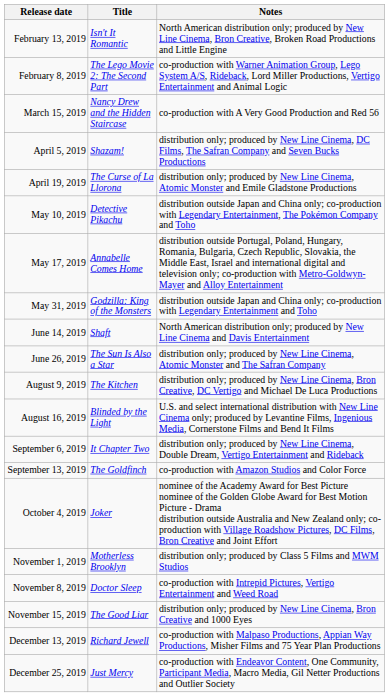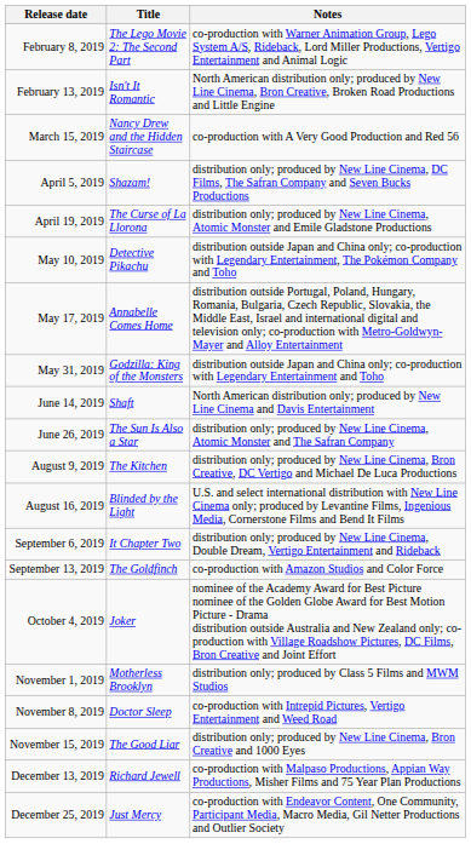 <table class="wikitable sortable mw-collapsible" style="width:100%;">
 <tr>
 <th scope="col" style="width:130px;">Release date</th>
 <th>Title</th>
 <th>Notes</th>
 </tr>
 <tr>
+<td style="text-align:right;">February 8, 2019</td>
+<td><em><a href='#'>The Lego Movie 2: The Second Part</a></em></td>
+<td>co-production with <a href='#'>Warner Animation Group</a>, <a href='#'>Lego System A/S</a>, <a href='#'>Rideback</a>, Lord Miller Productions, <a href='#'>Vertigo Entertainment</a> and Animal Logic</td>
+</tr>
+<tr>
 <td style="text-align:right;">February 13, 2019</td>
 <td><em><a href='#'>Isn't It Romantic</a></em></td>
 <td>North American distribution only; produced by <a href='#'>New Line Cinema</a>, <a href='#'>Bron Creative</a>, Broken Road Productions and Little Engine</td>
-</tr>
-<tr>
-<td style="text-align:right;">February 8, 2019</td>
-<td><em><a href='#'>The Lego Movie 2: The Second Part</a></em></td>
-<td>co-production with <a href='#'>Warner Animation Group</a>, <a href='#'>Lego System A/S</a>, <a href='#'>Rideback</a>, Lord Miller Productions, <a href='#'>Vertigo Entertainment</a> and Animal Logic</td>
 </tr>
 <tr>
 <td style="text-align:right;">March 15, 2019</td>
 <td><em><a href='#'>Nancy Drew and the Hidden Staircase</a></em></td>
 <td>co-production with A Very Good Production and Red 56</td>
 </tr>
 <tr>
 <td style="text-align:right;">April 5, 2019</td>
 <td><em><a href='#'>Shazam!</a></em></td>
 <td>distribution only; produced by <a href='#'>New Line Cinema</a>, <a href='#'>DC Films</a>, <a href='#'>The Safran Company</a> and <a href='#'>Seven Bucks Productions</a></td>
 </tr>
 <tr>
 <td style="text-align:right;">April 19, 2019</td>
 <td><em><a href='#'>The Curse of La Llorona</a></em></td>
 <td>distribution only; produced by <a href='#'>New Line Cinema</a>, <a href='#'>Atomic Monster</a> and Emile Gladstone Productions</td>
 </tr>
 <tr>
 <td style="text-align:right;">May 10, 2019</td>
 <td><em><a href='#'>Detective Pikachu</a></em></td>
 <td>distribution outside Japan and China only; co-production with <a href='#'>Legendary Entertainment</a>, <a href='#'>The Pokémon Company</a> and <a href='#'>Toho</a></td>
 </tr>
 <tr>
 <td style="text-align:right;">May 17, 2019</td>
 <td><em><a href='#'>Annabelle Comes Home</a></em></td>
 <td>distribution outside Portugal, Poland, Hungary, Romania, Bulgaria, Czech Republic, Slovakia, the Middle East, Israel and international digital and television only; co-production with <a href='#'>Metro-Goldwyn-Mayer</a> and <a href='#'>Alloy Entertainment</a></td>
 </tr>
 <tr>
 <td style="text-align:right;">May 31, 2019</td>
 <td><em><a href='#'>Godzilla: King of the Monsters</a></em></td>
 <td>distribution outside Japan and China only; co-production with <a href='#'>Legendary Entertainment</a> and <a href='#'>Toho</a></td>
 </tr>
 <tr>
 <td style="text-align:right;">June 14, 2019</td>
 <td><em><a href='#'>Shaft</a></em></td>
 <td>North American distribution only; produced by <a href='#'>New Line Cinema</a> and <a href='#'>Davis Entertainment</a></td>
 </tr>
 <tr>
 <td style="text-align:right;">June 26, 2019</td>
 <td><em><a href='#'>The Sun Is Also a Star</a></em></td>
 <td>distribution only; produced by <a href='#'>New Line Cinema</a>, <a href='#'>Atomic Monster</a> and <a href='#'>The Safran Company</a></td>
 </tr>
 <tr>
 <td style="text-align:right;">August 9, 2019</td>
 <td><em><a href='#'>The Kitchen</a></em></td>
 <td>distribution only; produced by <a href='#'>New Line Cinema</a>, <a href='#'>Bron Creative</a>, <a href='#'>DC Vertigo</a> and Michael De Luca Productions</td>
 </tr>
 <tr>
 <td style="text-align:right;">August 16, 2019</td>
 <td><em><a href='#'>Blinded by the Light</a></em></td>
 <td>U.S. and select international distribution with <a href='#'>New Line Cinema</a> only; produced by Levantine Films, <a href='#'>Ingenious Media</a>, Cornerstone Films and Bend It Films</td>
 </tr>
 <tr>
 <td style="text-align:right;">September 6, 2019</td>
 <td><em><a href='#'>It Chapter Two</a></em></td>
 <td>distribution only; produced by <a href='#'>New Line Cinema</a>, Double Dream, <a href='#'>Vertigo Entertainment</a> and <a href='#'>Rideback</a></td>
 </tr>
 <tr>
 <td style="text-align:right;">September 13, 2019</td>
 <td><em><a href='#'>The Goldfinch</a></em></td>
 <td>co-production with <a href='#'>Amazon Studios</a> and Color Force</td>
 </tr>
 <tr>
 <td style="text-align:right;">October 4, 2019</td>
 <td><em><a href='#'>Joker</a></em></td>
 <td>nominee of the Academy Award for Best Picture<br>nominee of the Golden Globe Award for Best Motion Picture - Drama<br>distribution outside Australia and New Zealand only; co-production with <a href='#'>Village Roadshow Pictures</a>, <a href='#'>DC Films</a>, <a href='#'>Bron Creative</a> and Joint Effort</td>
 </tr>
 <tr>
 <td style="text-align:right;">November 1, 2019</td>
 <td><em><a href='#'>Motherless Brooklyn</a></em></td>
 <td>distribution only; produced by Class 5 Films and <a href='#'>MWM Studios</a></td>
 </tr>
 <tr>
 <td style="text-align:right;">November 8, 2019</td>
 <td><em><a href='#'>Doctor Sleep</a></em></td>
 <td>co-production with <a href='#'>Intrepid Pictures</a>, <a href='#'>Vertigo Entertainment</a> and <a href='#'>Weed Road</a></td>
 </tr>
 <tr>
 <td style="text-align:right;">November 15, 2019</td>
 <td><em><a href='#'>The Good Liar</a></em></td>
 <td>distribution only; produced by <a href='#'>New Line Cinema</a>, <a href='#'>Bron Creative</a> and 1000 Eyes</td>
 </tr>
 <tr>
 <td style="text-align:right;">December 13, 2019</td>
 <td><em><a href='#'>Richard Jewell</a></em></td>
 <td>co-production with <a href='#'>Malpaso Productions</a>, <a href='#'>Appian Way Productions</a>, Misher Films and 75 Year Plan Productions</td>
 </tr>
 <tr>
 <td style="text-align:right;">December 25, 2019</td>
 <td><em><a href='#'>Just Mercy</a></em></td>
 <td>co-production with <a href='#'>Endeavor Content</a>, One Community, <a href='#'>Participant Media</a>, Macro Media, Gil Netter Productions and Outlier Society</td>
 </tr>
 </table>
